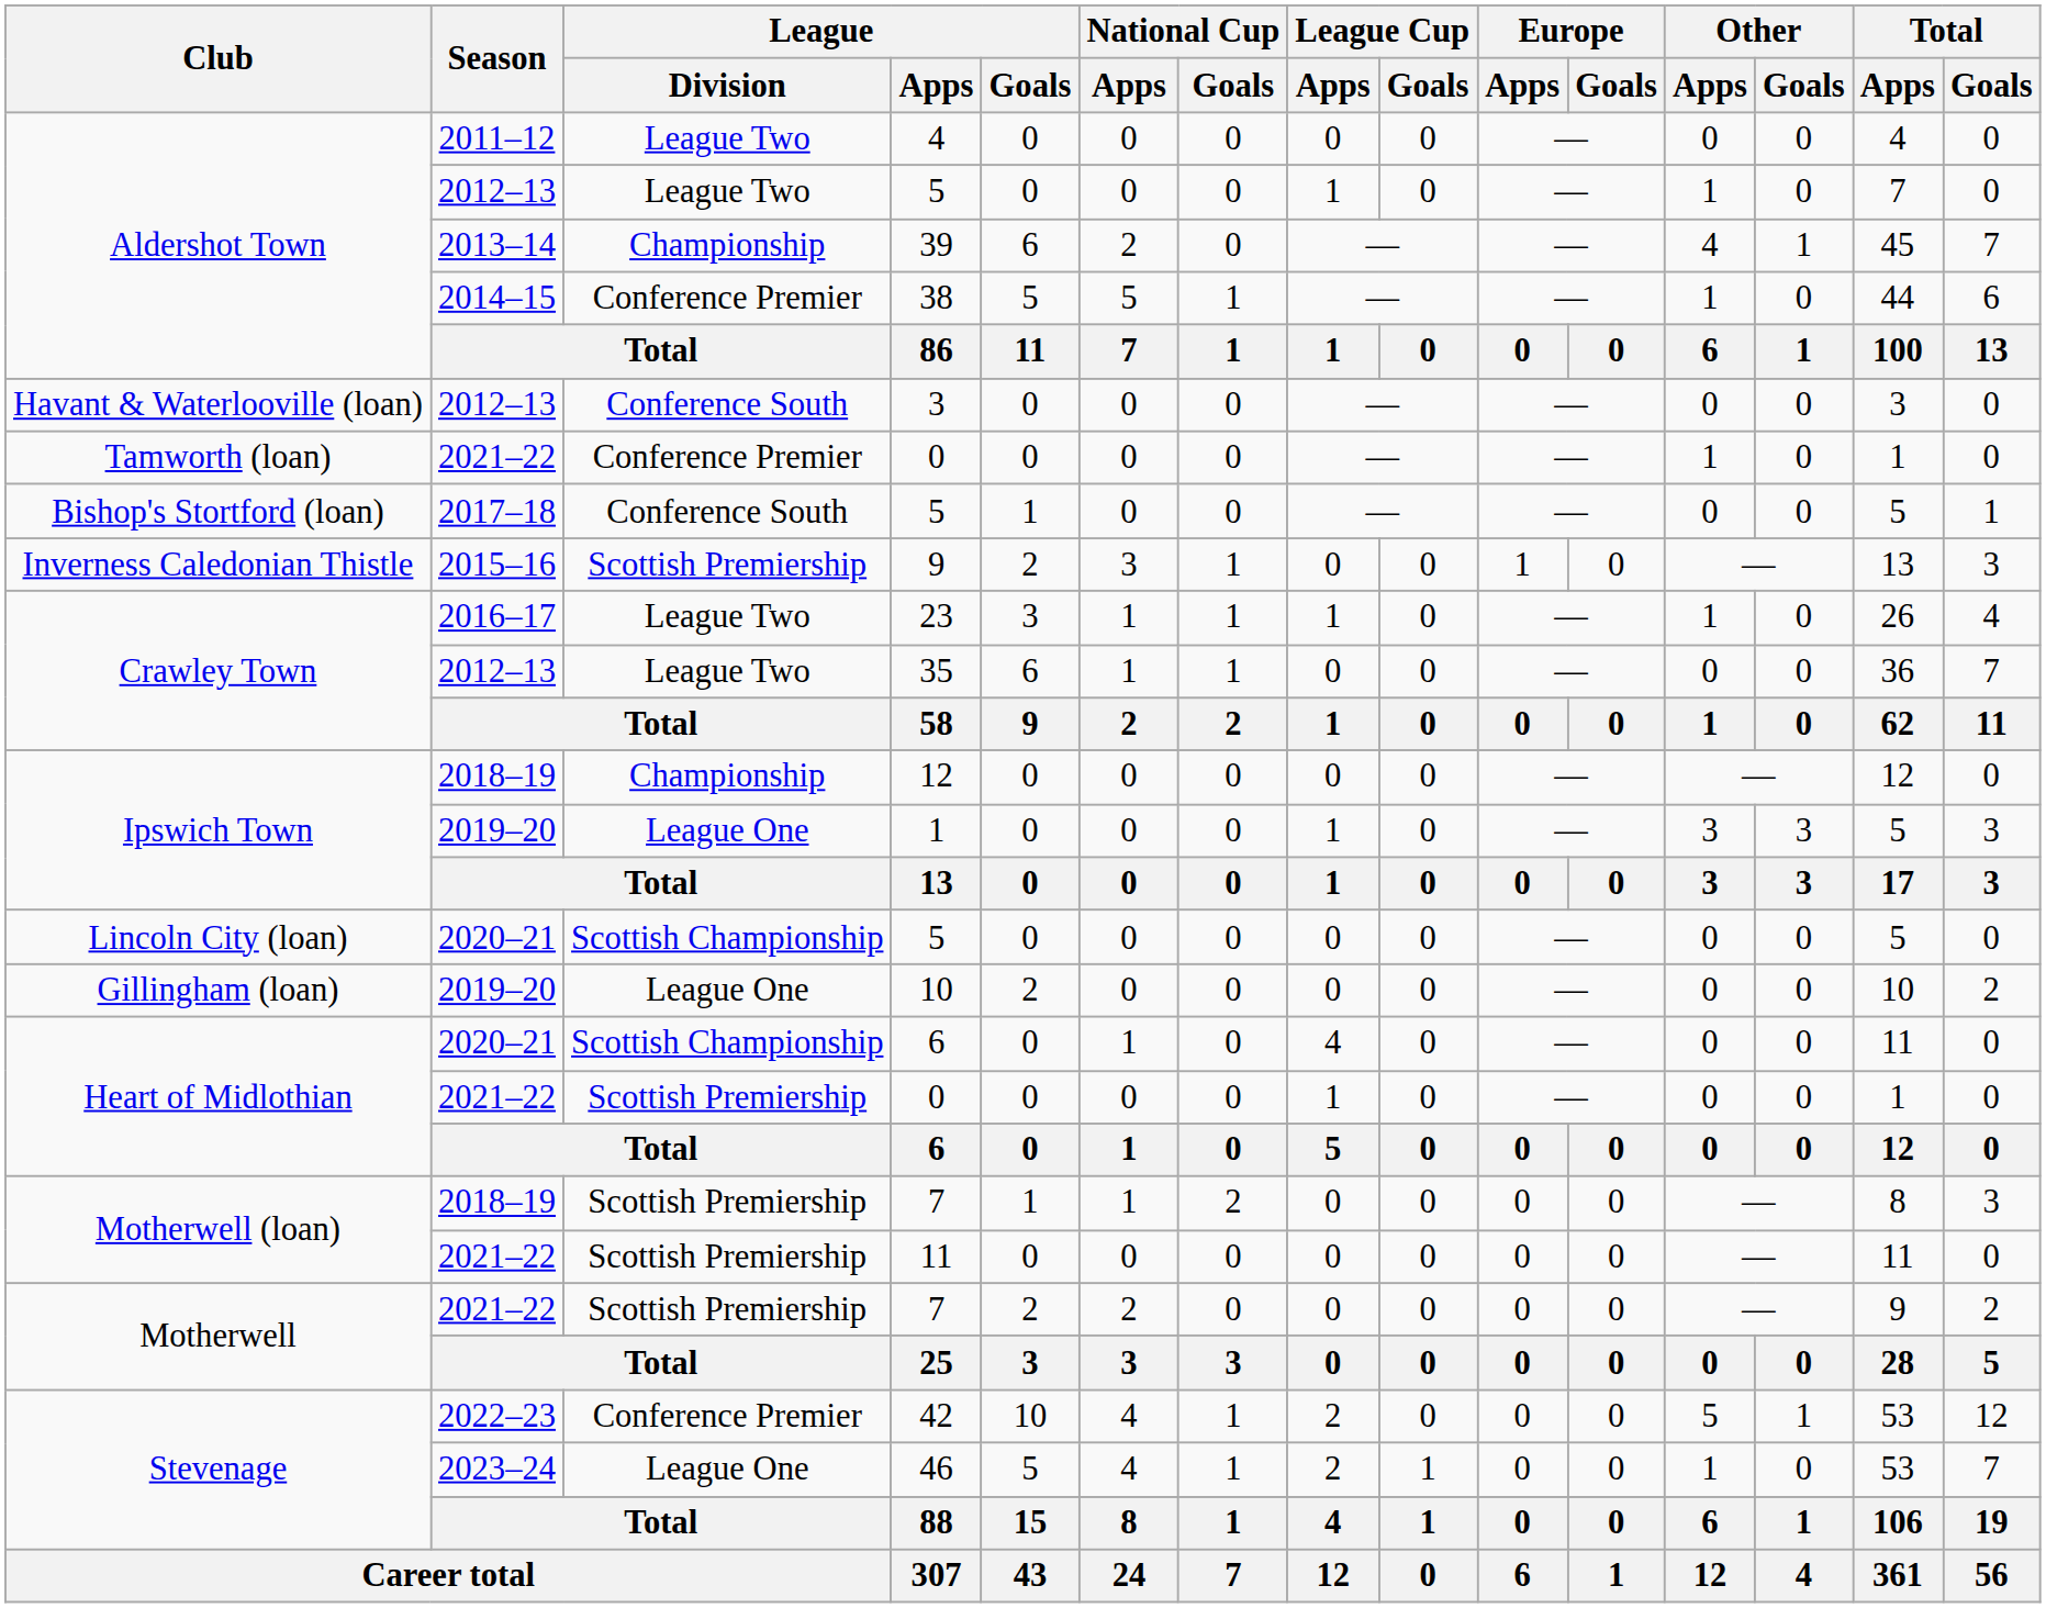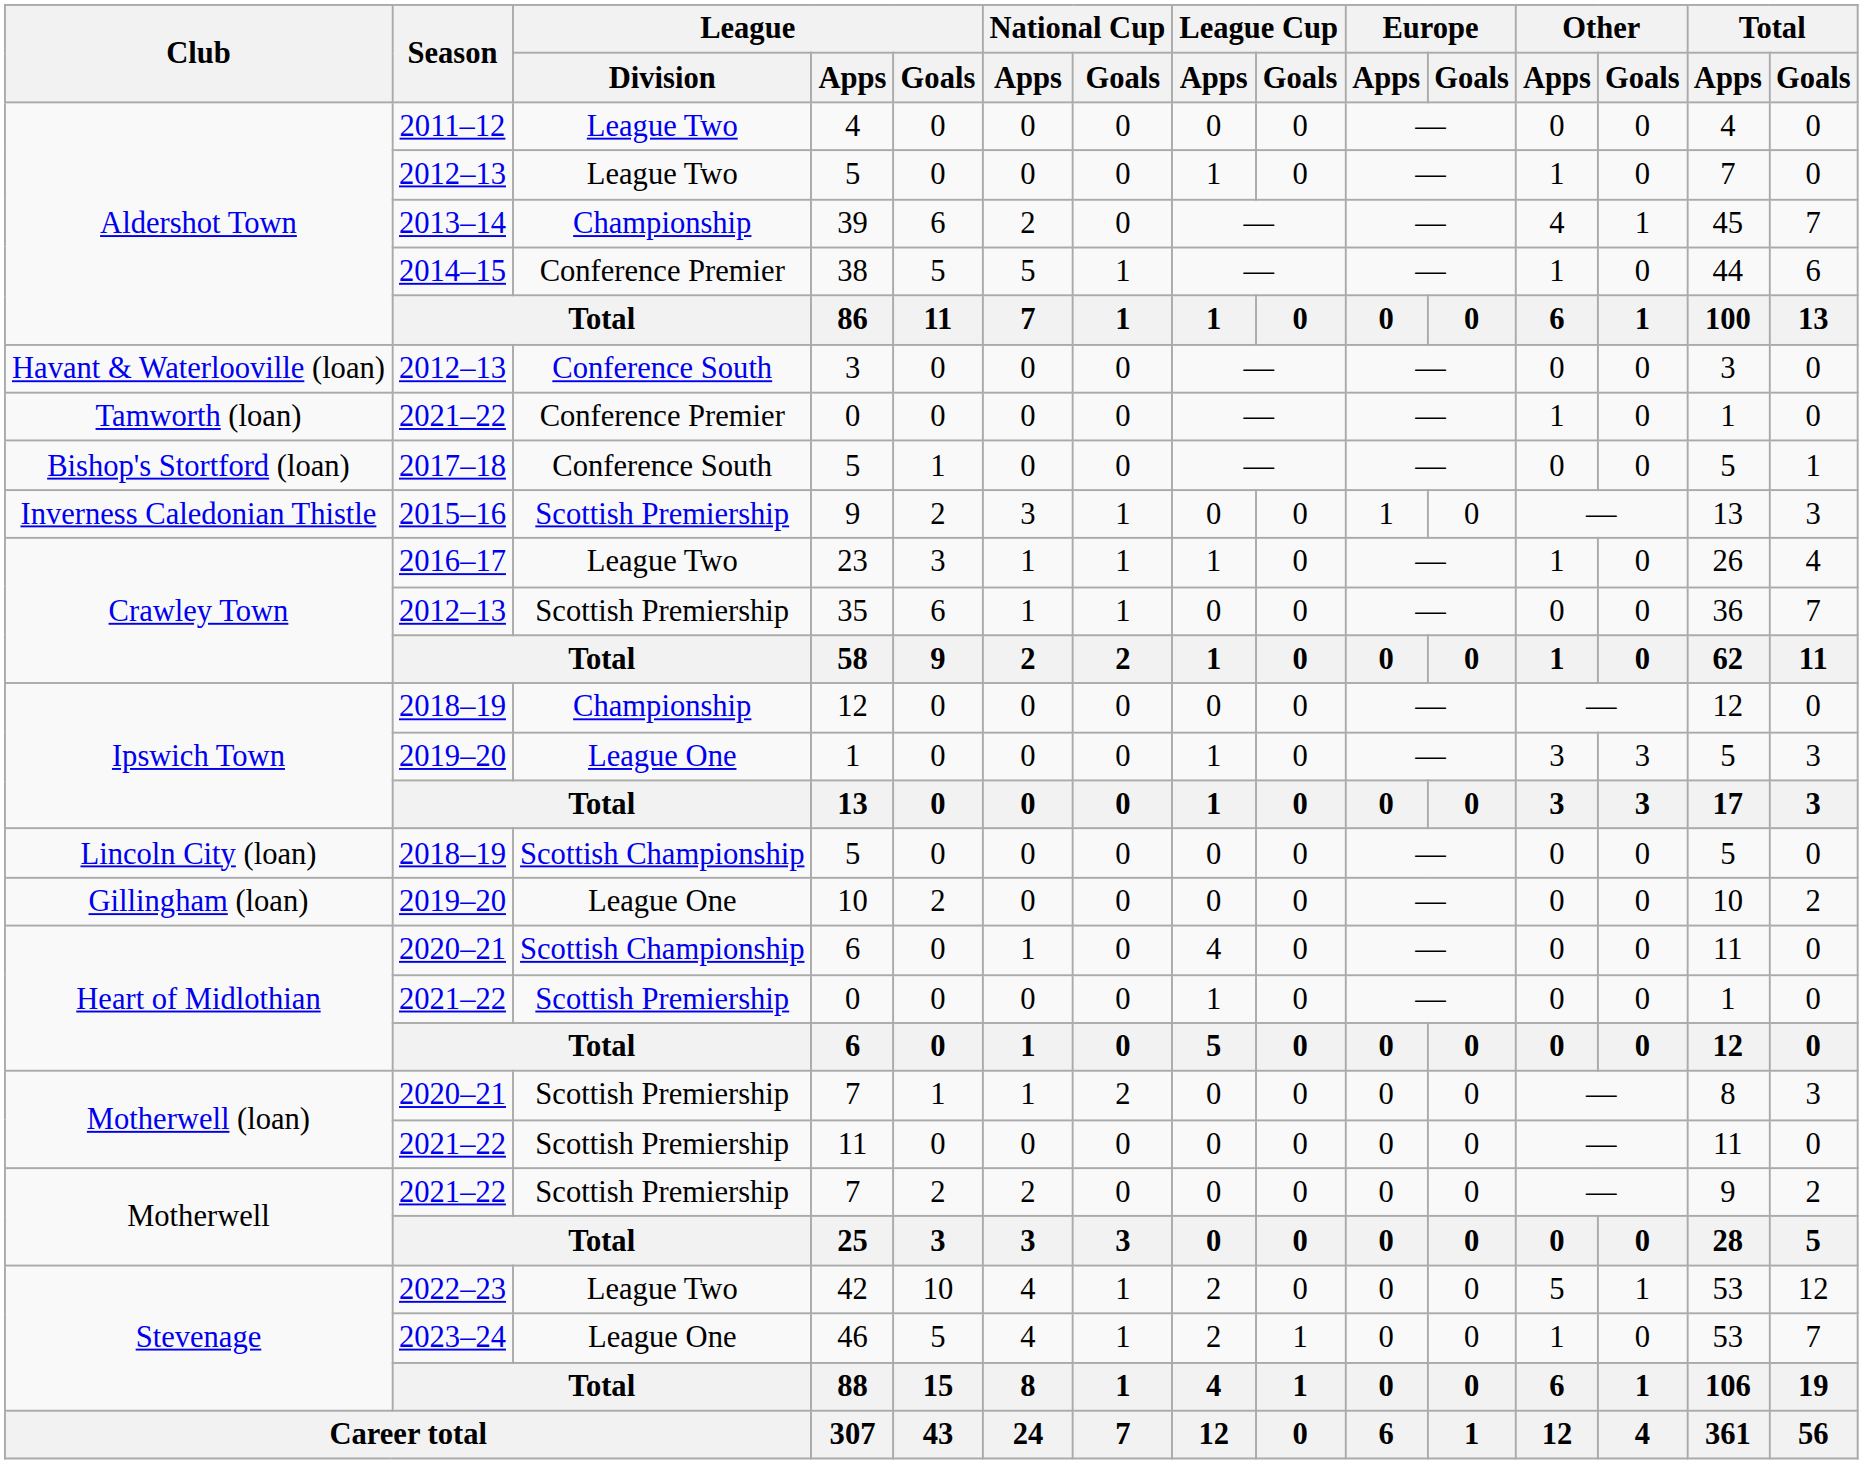 <table class="wikitable" style="text-align: center;">
 <tr>
 <th rowspan="2">Club</th>
 <th rowspan="2">Season</th>
 <th colspan="3">League</th>
 <th colspan="2">National Cup</th>
 <th colspan="2">League Cup</th>
 <th colspan="2">Europe</th>
 <th colspan="2">Other</th>
 <th colspan="2">Total</th>
 </tr>
 <tr>
 <th>Division</th>
 <th>Apps</th>
 <th>Goals</th>
 <th>Apps</th>
 <th>Goals</th>
 <th>Apps</th>
 <th>Goals</th>
 <th>Apps</th>
 <th>Goals</th>
 <th>Apps</th>
 <th>Goals</th>
 <th>Apps</th>
 <th>Goals</th>
 </tr>
 <tr>
 <td rowspan="5"><a href='#'>Aldershot Town</a></td>
 <td><a href='#'>2011–12</a></td>
 <td><a href='#'>League Two</a></td>
 <td>4</td>
 <td>0</td>
 <td>0</td>
 <td>0</td>
 <td>0</td>
 <td>0</td>
 <td colspan="2">—</td>
 <td>0</td>
 <td>0</td>
 <td>4</td>
 <td>0</td>
 </tr>
 <tr>
 <td><a href='#'>2012–13</a></td>
 <td>League Two</td>
 <td>5</td>
 <td>0</td>
 <td>0</td>
 <td>0</td>
 <td>1</td>
 <td>0</td>
 <td colspan="2">—</td>
 <td>1</td>
 <td>0</td>
 <td>7</td>
 <td>0</td>
 </tr>
 <tr>
 <td><a href='#'>2013–14</a></td>
 <td><a href='#'>Championship</a></td>
 <td>39</td>
 <td>6</td>
 <td>2</td>
 <td>0</td>
 <td colspan="2">—</td>
 <td colspan="2">—</td>
 <td>4</td>
 <td>1</td>
 <td>45</td>
 <td>7</td>
 </tr>
 <tr>
 <td><a href='#'>2014–15</a></td>
 <td>Conference Premier</td>
 <td>38</td>
 <td>5</td>
 <td>5</td>
 <td>1</td>
 <td colspan="2">—</td>
 <td colspan="2">—</td>
 <td>1</td>
 <td>0</td>
 <td>44</td>
 <td>6</td>
 </tr>
 <tr>
 <th colspan="2">Total</th>
 <th>86</th>
 <th>11</th>
 <th>7</th>
 <th>1</th>
 <th>1</th>
 <th>0</th>
 <th>0</th>
 <th>0</th>
 <th>6</th>
 <th>1</th>
 <th>100</th>
 <th>13</th>
 </tr>
 <tr>
 <td><a href='#'>Havant & Waterlooville</a> (loan)</td>
 <td><a href='#'>2012–13</a></td>
 <td><a href='#'>Conference South</a></td>
 <td>3</td>
 <td>0</td>
 <td>0</td>
 <td>0</td>
 <td colspan="2">—</td>
 <td colspan="2">—</td>
 <td>0</td>
 <td>0</td>
 <td>3</td>
 <td>0</td>
 </tr>
 <tr>
 <td><a href='#'>Tamworth</a> (loan)</td>
 <td><a href='#'>2021–22</a></td>
 <td>Conference Premier</td>
 <td>0</td>
 <td>0</td>
 <td>0</td>
 <td>0</td>
 <td colspan="2">—</td>
 <td colspan="2">—</td>
 <td>1</td>
 <td>0</td>
 <td>1</td>
 <td>0</td>
 </tr>
 <tr>
 <td><a href='#'>Bishop's Stortford</a> (loan)</td>
 <td><a href='#'>2017–18</a></td>
 <td>Conference South</td>
 <td>5</td>
 <td>1</td>
 <td>0</td>
 <td>0</td>
 <td colspan="2">—</td>
 <td colspan="2">—</td>
 <td>0</td>
 <td>0</td>
 <td>5</td>
 <td>1</td>
 </tr>
 <tr>
 <td><a href='#'>Inverness Caledonian Thistle</a></td>
 <td><a href='#'>2015–16</a></td>
 <td><a href='#'>Scottish Premiership</a></td>
 <td>9</td>
 <td>2</td>
 <td>3</td>
 <td>1</td>
 <td>0</td>
 <td>0</td>
 <td>1</td>
 <td>0</td>
 <td colspan="2">—</td>
 <td>13</td>
 <td>3</td>
 </tr>
 <tr>
 <td rowspan="3"><a href='#'>Crawley Town</a></td>
 <td><a href='#'>2016–17</a></td>
 <td>League Two</td>
 <td>23</td>
 <td>3</td>
 <td>1</td>
 <td>1</td>
 <td>1</td>
 <td>0</td>
 <td colspan="2">—</td>
 <td>1</td>
 <td>0</td>
 <td>26</td>
 <td>4</td>
 </tr>
 <tr>
 <td><a href='#'>2012–13</a></td>
-<td>League Two</td>
+<td>Scottish Premiership</td>
 <td>35</td>
 <td>6</td>
 <td>1</td>
 <td>1</td>
 <td>0</td>
 <td>0</td>
 <td colspan="2">—</td>
 <td>0</td>
 <td>0</td>
 <td>36</td>
 <td>7</td>
 </tr>
 <tr>
 <th colspan="2">Total</th>
 <th>58</th>
 <th>9</th>
 <th>2</th>
 <th>2</th>
 <th>1</th>
 <th>0</th>
 <th>0</th>
 <th>0</th>
 <th>1</th>
 <th>0</th>
 <th>62</th>
 <th>11</th>
 </tr>
 <tr>
 <td rowspan="3"><a href='#'>Ipswich Town</a></td>
 <td><a href='#'>2018–19</a></td>
 <td><a href='#'>Championship</a></td>
 <td>12</td>
 <td>0</td>
 <td>0</td>
 <td>0</td>
 <td>0</td>
 <td>0</td>
 <td colspan="2">—</td>
 <td colspan="2">—</td>
 <td>12</td>
 <td>0</td>
 </tr>
 <tr>
 <td><a href='#'>2019–20</a></td>
 <td><a href='#'>League One</a></td>
 <td>1</td>
 <td>0</td>
 <td>0</td>
 <td>0</td>
 <td>1</td>
 <td>0</td>
 <td colspan="2">—</td>
 <td>3</td>
 <td>3</td>
 <td>5</td>
 <td>3</td>
 </tr>
 <tr>
 <th colspan="2">Total</th>
 <th>13</th>
 <th>0</th>
 <th>0</th>
 <th>0</th>
 <th>1</th>
 <th>0</th>
 <th>0</th>
 <th>0</th>
 <th>3</th>
 <th>3</th>
 <th>17</th>
 <th>3</th>
 </tr>
 <tr>
 <td><a href='#'>Lincoln City</a> (loan)</td>
-<td><a href='#'>2020–21</a></td>
+<td><a href='#'>2018–19</a></td>
 <td><a href='#'>Scottish Championship</a></td>
 <td>5</td>
 <td>0</td>
 <td>0</td>
 <td>0</td>
 <td>0</td>
 <td>0</td>
 <td colspan="2">—</td>
 <td>0</td>
 <td>0</td>
 <td>5</td>
 <td>0</td>
 </tr>
 <tr>
 <td><a href='#'>Gillingham</a> (loan)</td>
 <td><a href='#'>2019–20</a></td>
 <td>League One</td>
 <td>10</td>
 <td>2</td>
 <td>0</td>
 <td>0</td>
 <td>0</td>
 <td>0</td>
 <td colspan="2">—</td>
 <td>0</td>
 <td>0</td>
 <td>10</td>
 <td>2</td>
 </tr>
 <tr>
 <td rowspan="3"><a href='#'>Heart of Midlothian</a></td>
 <td><a href='#'>2020–21</a></td>
 <td><a href='#'>Scottish Championship</a></td>
 <td>6</td>
 <td>0</td>
 <td>1</td>
 <td>0</td>
 <td>4</td>
 <td>0</td>
 <td colspan="2">—</td>
 <td>0</td>
 <td>0</td>
 <td>11</td>
 <td>0</td>
 </tr>
 <tr>
 <td><a href='#'>2021–22</a></td>
 <td><a href='#'>Scottish Premiership</a></td>
 <td>0</td>
 <td>0</td>
 <td>0</td>
 <td>0</td>
 <td>1</td>
 <td>0</td>
 <td colspan="2">—</td>
 <td>0</td>
 <td>0</td>
 <td>1</td>
 <td>0</td>
 </tr>
 <tr>
 <th colspan="2">Total</th>
 <th>6</th>
 <th>0</th>
 <th>1</th>
 <th>0</th>
 <th>5</th>
 <th>0</th>
 <th>0</th>
 <th>0</th>
 <th>0</th>
 <th>0</th>
 <th>12</th>
 <th>0</th>
 </tr>
 <tr>
 <td rowspan="2"><a href='#'>Motherwell</a> (loan)</td>
-<td><a href='#'>2018–19</a></td>
+<td><a href='#'>2020–21</a></td>
 <td>Scottish Premiership</td>
 <td>7</td>
 <td>1</td>
 <td>1</td>
 <td>2</td>
 <td>0</td>
 <td>0</td>
 <td>0</td>
 <td>0</td>
 <td colspan=2>—</td>
 <td>8</td>
 <td>3</td>
 </tr>
 <tr>
 <td><a href='#'>2021–22</a></td>
 <td>Scottish Premiership</td>
 <td>11</td>
 <td>0</td>
 <td>0</td>
 <td>0</td>
 <td>0</td>
 <td>0</td>
 <td>0</td>
 <td>0</td>
 <td colspan=2>—</td>
 <td>11</td>
 <td>0</td>
 </tr>
 <tr>
 <td rowspan="2">Motherwell</td>
 <td><a href='#'>2021–22</a></td>
 <td>Scottish Premiership</td>
 <td>7</td>
 <td>2</td>
 <td>2</td>
 <td>0</td>
 <td>0</td>
 <td>0</td>
 <td>0</td>
 <td>0</td>
 <td colspan=2>—</td>
 <td>9</td>
 <td>2</td>
 </tr>
 <tr>
 <th colspan="2">Total</th>
 <th>25</th>
 <th>3</th>
 <th>3</th>
 <th>3</th>
 <th>0</th>
 <th>0</th>
 <th>0</th>
 <th>0</th>
 <th>0</th>
 <th>0</th>
 <th>28</th>
 <th>5</th>
 </tr>
 <tr>
 <td rowspan="3"><a href='#'>Stevenage</a></td>
 <td><a href='#'>2022–23</a></td>
-<td>Conference Premier</td>
+<td>League Two</td>
 <td>42</td>
 <td>10</td>
 <td>4</td>
 <td>1</td>
 <td>2</td>
 <td>0</td>
 <td>0</td>
 <td>0</td>
 <td>5</td>
 <td>1</td>
 <td>53</td>
 <td>12</td>
 </tr>
 <tr>
 <td><a href='#'>2023–24</a></td>
 <td>League One</td>
 <td>46</td>
 <td>5</td>
 <td>4</td>
 <td>1</td>
 <td>2</td>
 <td>1</td>
 <td>0</td>
 <td>0</td>
 <td>1</td>
 <td>0</td>
 <td>53</td>
 <td>7</td>
 </tr>
 <tr>
 <th colspan=2>Total</th>
 <th>88</th>
 <th>15</th>
 <th>8</th>
 <th>1</th>
 <th>4</th>
 <th>1</th>
 <th>0</th>
 <th>0</th>
 <th>6</th>
 <th>1</th>
 <th>106</th>
 <th>19</th>
 </tr>
 <tr>
 <th colspan="3">Career total</th>
 <th>307</th>
 <th>43</th>
 <th>24</th>
 <th>7</th>
 <th>12</th>
 <th>0</th>
 <th>6</th>
 <th>1</th>
 <th>12</th>
 <th>4</th>
 <th>361</th>
 <th>56</th>
 </tr>
 </table>
